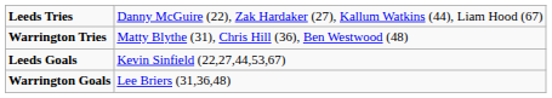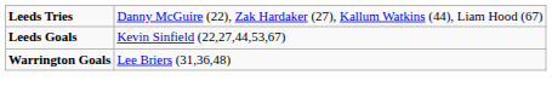 <table class="wikitable" style="font-size:85%;">
 <tr>
 <td><strong>Leeds Tries</strong></td>
 <td><a href='#'>Danny McGuire</a> (22), <a href='#'>Zak Hardaker</a> (27), <a href='#'>Kallum Watkins</a> (44), Liam Hood (67)</td>
-</tr>
-<tr>
-<td><strong>Warrington Tries</strong></td>
-<td><a href='#'>Matty Blythe</a> (31), <a href='#'>Chris Hill</a> (36), <a href='#'>Ben Westwood</a> (48)</td>
 </tr>
 <tr>
 <td><strong>Leeds Goals</strong></td>
 <td><a href='#'>Kevin Sinfield</a> (22,27,44,53,67)</td>
 </tr>
 <tr>
 <td><strong>Warrington Goals</strong></td>
 <td><a href='#'>Lee Briers</a> (31,36,48)</td>
 </tr>
 </table>
